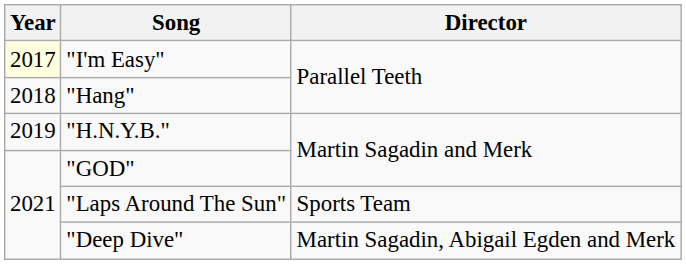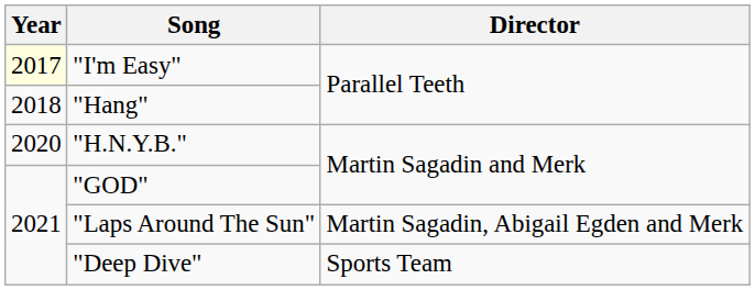 <table class="wikitable">
 <tr>
 <th><strong>Year</strong></th>
 <th>Song</th>
 <th>Director</th>
 </tr>
 <tr>
 <td style="background: lightyellow;">2017</td>
 <td>"I'm Easy"</td>
 <td rowspan="2">Parallel Teeth</td>
 </tr>
 <tr>
 <td>2018</td>
 <td>"Hang"</td>
 </tr>
 <tr>
-<td>2019</td>
+<td>2020</td>
 <td>"H.N.Y.B."</td>
 <td rowspan="2">Martin Sagadin and Merk</td>
 </tr>
 <tr>
 <td rowspan="3">2021</td>
 <td>"GOD"</td>
 </tr>
 <tr>
 <td>"Laps Around The Sun"</td>
-<td>Sports Team</td>
+<td>Martin Sagadin, Abigail Egden and Merk</td>
 </tr>
 <tr>
 <td>"Deep Dive"</td>
-<td>Martin Sagadin, Abigail Egden and Merk</td>
+<td>Sports Team</td>
 </tr>
 </table>
